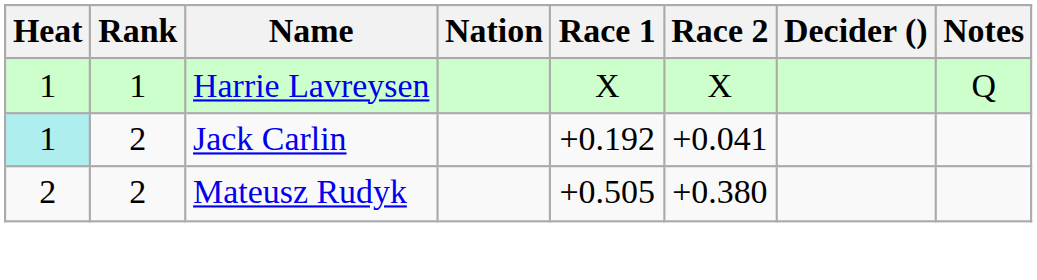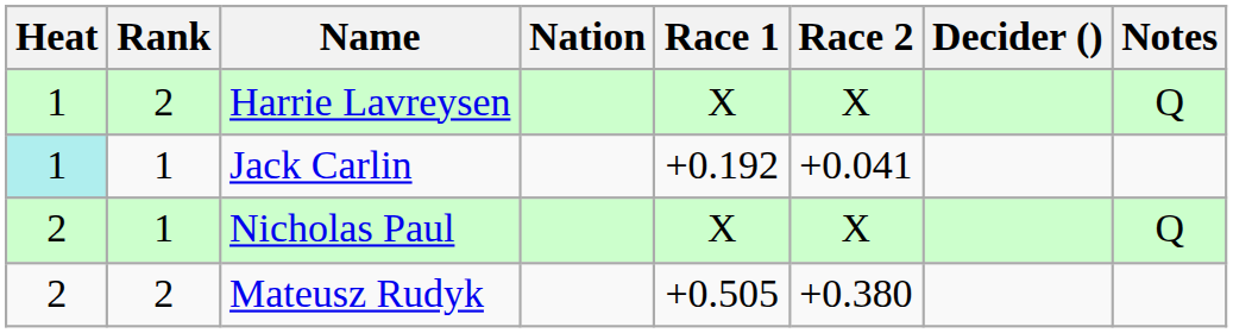 <table class="wikitable sortable" style="text-align:center">
 <tr>
 <th>Heat</th>
 <th>Rank</th>
 <th>Name</th>
 <th>Nation</th>
 <th>Race 1</th>
 <th>Race 2</th>
 <th>Decider ()</th>
 <th>Notes</th>
 </tr>
 <tr bgcolor=ccffcc>
 <td>1</td>
-<td>1</td>
+<td>2</td>
 <td align=left><a href='#'>Harrie Lavreysen</a></td>
 <td align=left></td>
 <td>X</td>
 <td>X</td>
 <td></td>
 <td>Q</td>
 </tr>
 <tr>
 <td style="background: paleturquoise;">1</td>
-<td>2</td>
+<td>1</td>
 <td align=left><a href='#'>Jack Carlin</a></td>
 <td align=left></td>
 <td>+0.192</td>
 <td>+0.041</td>
 <td></td>
 <td></td>
+</tr>
+<tr bgcolor=ccffcc>
+<td>2</td>
+<td>1</td>
+<td align=left><a href='#'>Nicholas Paul</a></td>
+<td align=left></td>
+<td>X</td>
+<td>X</td>
+<td></td>
+<td>Q</td>
 </tr>
 <tr>
 <td>2</td>
 <td>2</td>
 <td align=left><a href='#'>Mateusz Rudyk</a></td>
 <td align=left></td>
 <td>+0.505</td>
 <td>+0.380</td>
 <td></td>
 <td></td>
 </tr>
 </table>
